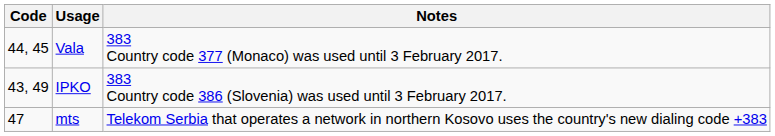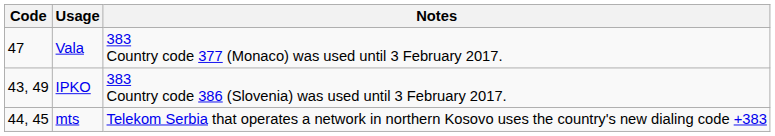 <table class="wikitable">
 <tr>
 <th>Code</th>
 <th>Usage</th>
 <th>Notes</th>
 </tr>
 <tr>
-<td>44, 45</td>
+<td>47</td>
 <td><a href='#'>Vala</a></td>
 <td><a href='#'>383</a> <br> Country code <a href='#'>377</a> (Monaco) was used until 3 February 2017.</td>
 </tr>
 <tr>
 <td>43, 49</td>
 <td><a href='#'>IPKO</a></td>
 <td><a href='#'>383</a> <br> Country code <a href='#'>386</a>  (Slovenia) was used until 3 February 2017.</td>
 </tr>
 <tr>
-<td>47</td>
+<td>44, 45</td>
 <td><a href='#'>mts</a> </td>
 <td><a href='#'>Telekom Serbia</a> that operates a network in northern Kosovo uses the country's new dialing code <a href='#'>+383</a></td>
 </tr>
 </table>
